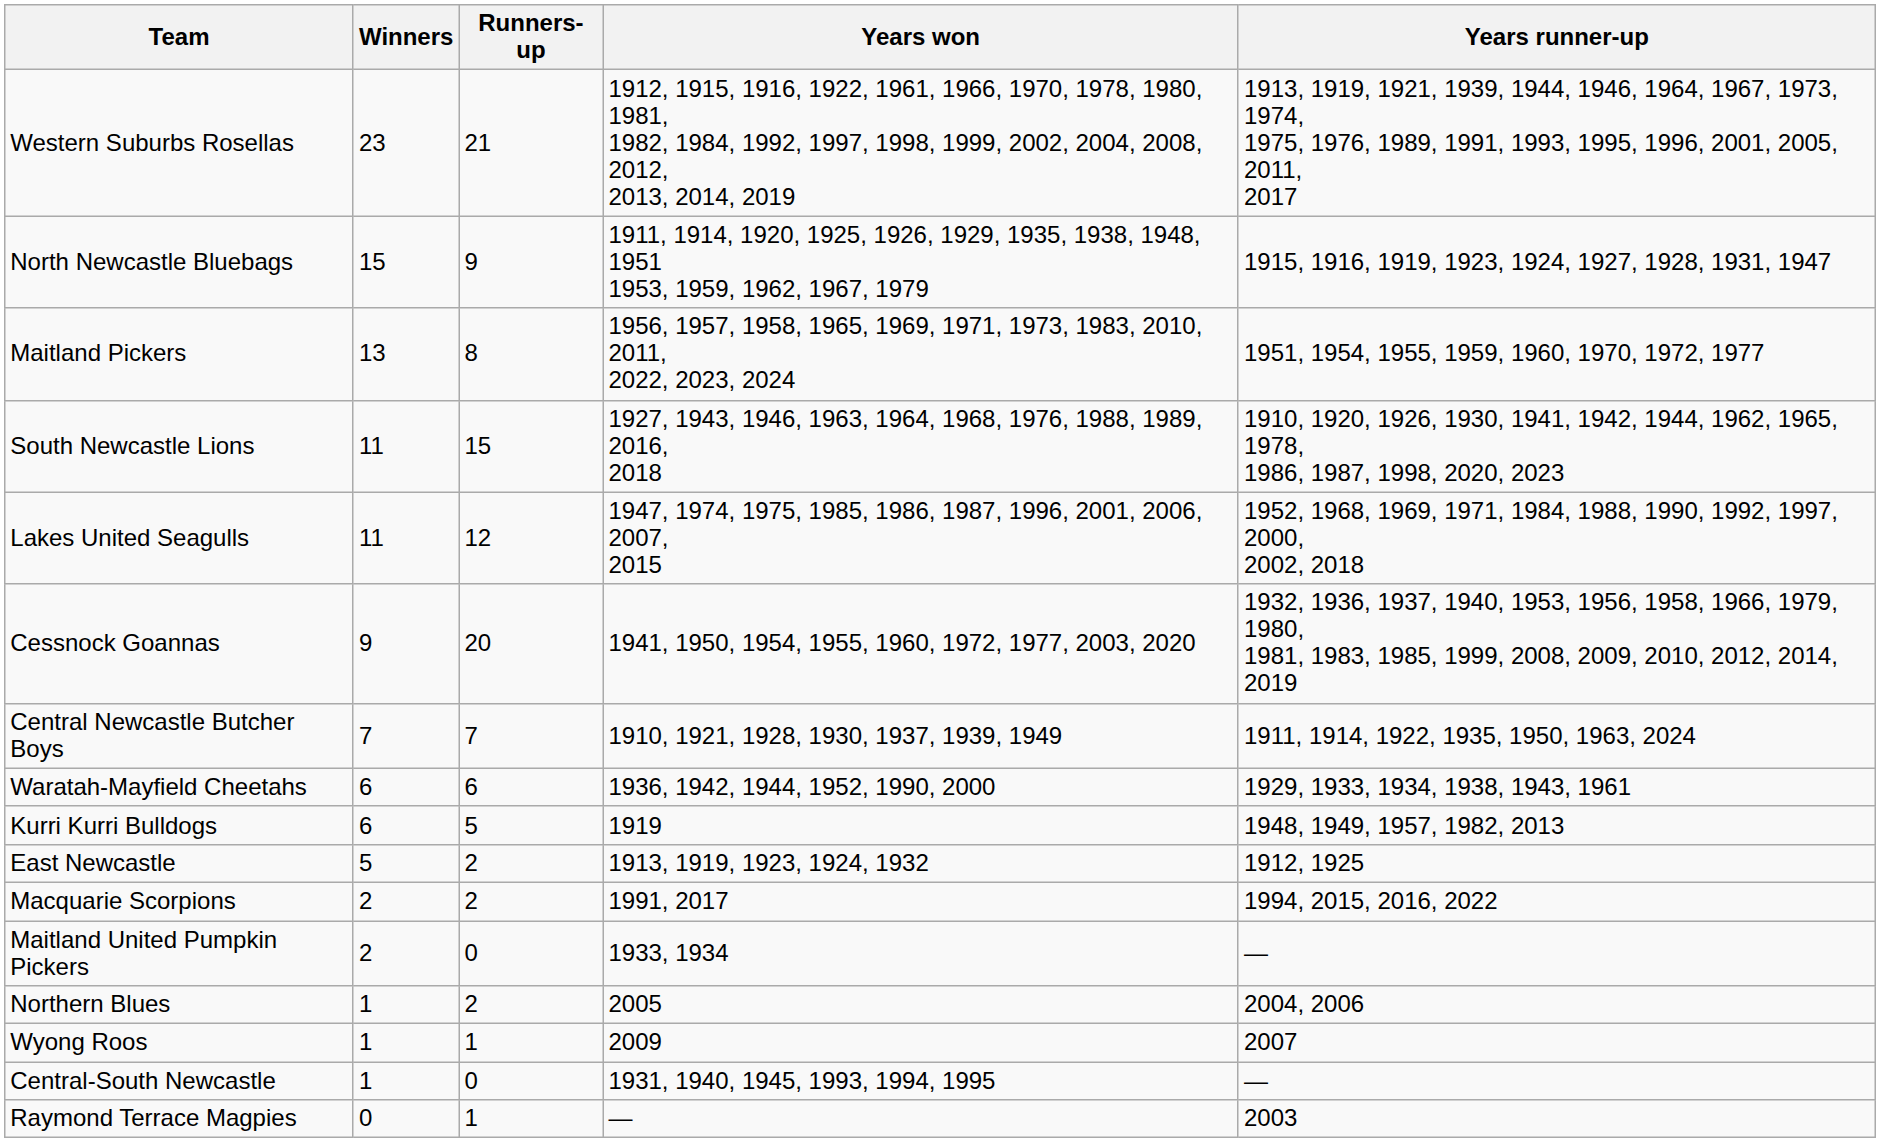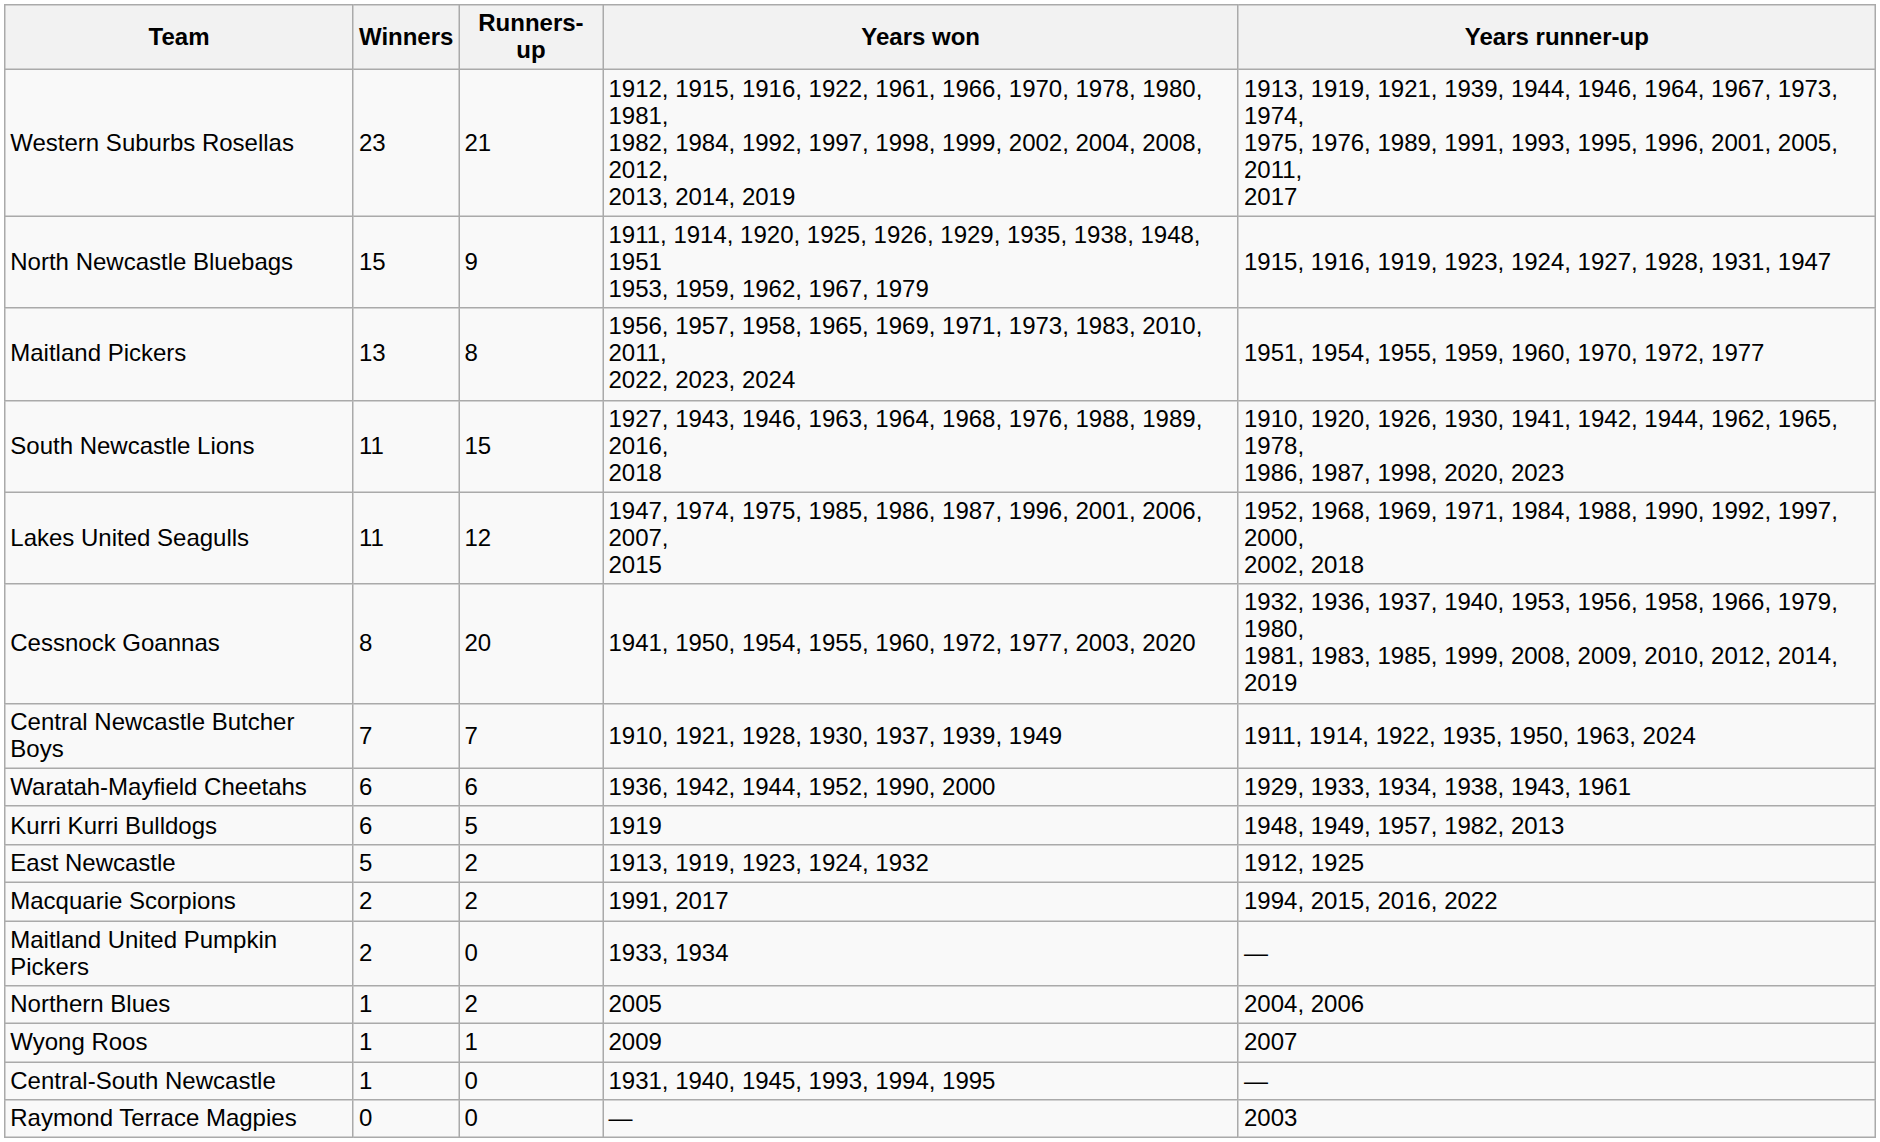 <table class="wikitable sortable">
 <tr>
 <th>Team</th>
 <th>Winners</th>
 <th>Runners-up</th>
 <th>Years won</th>
 <th>Years runner-up</th>
 </tr>
 <tr>
 <td> Western Suburbs Rosellas</td>
 <td>23</td>
 <td>21</td>
 <td>1912, 1915, 1916, 1922, 1961, 1966, 1970, 1978, 1980, 1981,<br>1982, 1984, 1992, 1997, 1998, 1999, 2002, 2004, 2008, 2012,<br>2013, 2014, 2019</td>
 <td>1913, 1919, 1921, 1939, 1944, 1946, 1964, 1967, 1973, 1974,<br>1975, 1976, 1989, 1991, 1993, 1995, 1996, 2001, 2005, 2011,<br>2017</td>
 </tr>
 <tr>
 <td> North Newcastle Bluebags</td>
 <td>15</td>
 <td>9</td>
 <td>1911, 1914, 1920, 1925, 1926, 1929, 1935, 1938, 1948, 1951<br>1953, 1959, 1962, 1967, 1979</td>
 <td>1915, 1916, 1919, 1923, 1924, 1927, 1928, 1931, 1947</td>
 </tr>
 <tr>
 <td> Maitland Pickers</td>
 <td>13</td>
 <td>8</td>
 <td>1956, 1957, 1958, 1965, 1969, 1971, 1973, 1983, 2010, 2011,<br>2022, 2023, 2024</td>
 <td>1951, 1954, 1955, 1959, 1960, 1970, 1972, 1977</td>
 </tr>
 <tr>
 <td> South Newcastle Lions</td>
 <td>11</td>
 <td>15</td>
 <td>1927, 1943, 1946, 1963, 1964, 1968, 1976, 1988, 1989, 2016,<br>2018</td>
 <td>1910, 1920, 1926, 1930, 1941, 1942, 1944, 1962, 1965, 1978,<br>1986, 1987, 1998, 2020, 2023</td>
 </tr>
 <tr>
 <td> Lakes United Seagulls</td>
 <td>11</td>
 <td>12</td>
 <td>1947, 1974, 1975, 1985, 1986, 1987, 1996, 2001, 2006, 2007,<br>2015</td>
 <td>1952, 1968, 1969, 1971, 1984, 1988, 1990, 1992, 1997, 2000,<br>2002, 2018</td>
 </tr>
 <tr>
 <td> Cessnock Goannas</td>
-<td>9</td>
+<td>8</td>
 <td>20</td>
 <td>1941, 1950, 1954, 1955, 1960, 1972, 1977, 2003, 2020</td>
 <td>1932, 1936, 1937, 1940, 1953, 1956, 1958, 1966, 1979, 1980,<br>1981, 1983, 1985, 1999, 2008, 2009, 2010, 2012, 2014, 2019</td>
 </tr>
 <tr>
 <td> Central Newcastle Butcher Boys</td>
 <td>7</td>
 <td>7</td>
 <td>1910, 1921, 1928, 1930, 1937, 1939, 1949</td>
 <td>1911, 1914, 1922, 1935, 1950, 1963, 2024</td>
 </tr>
 <tr>
 <td> Waratah-Mayfield Cheetahs</td>
 <td>6</td>
 <td>6</td>
 <td>1936, 1942, 1944, 1952, 1990, 2000</td>
 <td>1929, 1933, 1934, 1938, 1943, 1961</td>
 </tr>
 <tr>
 <td> Kurri Kurri Bulldogs</td>
 <td>6</td>
 <td>5</td>
 <td>1919</td>
 <td>1948, 1949, 1957, 1982, 2013</td>
 </tr>
 <tr>
 <td> East Newcastle</td>
 <td>5</td>
 <td>2</td>
 <td>1913, 1919, 1923, 1924, 1932</td>
 <td>1912, 1925</td>
 </tr>
 <tr>
 <td> Macquarie Scorpions</td>
 <td>2</td>
 <td>2</td>
 <td>1991, 2017</td>
 <td>1994, 2015, 2016, 2022</td>
 </tr>
 <tr>
 <td> Maitland United Pumpkin Pickers</td>
 <td>2</td>
 <td>0</td>
 <td>1933, 1934</td>
 <td>—</td>
 </tr>
 <tr>
 <td> Northern Blues</td>
 <td>1</td>
 <td>2</td>
 <td>2005</td>
 <td>2004, 2006</td>
 </tr>
 <tr>
 <td> Wyong Roos</td>
 <td>1</td>
 <td>1</td>
 <td>2009</td>
 <td>2007</td>
 </tr>
 <tr>
 <td> Central-South Newcastle</td>
 <td>1</td>
 <td>0</td>
 <td>1931, 1940, 1945, 1993, 1994, 1995</td>
 <td>—</td>
 </tr>
 <tr>
 <td> Raymond Terrace Magpies</td>
 <td>0</td>
-<td>1</td>
+<td>0</td>
 <td>—</td>
 <td>2003</td>
 </tr>
 </table>
